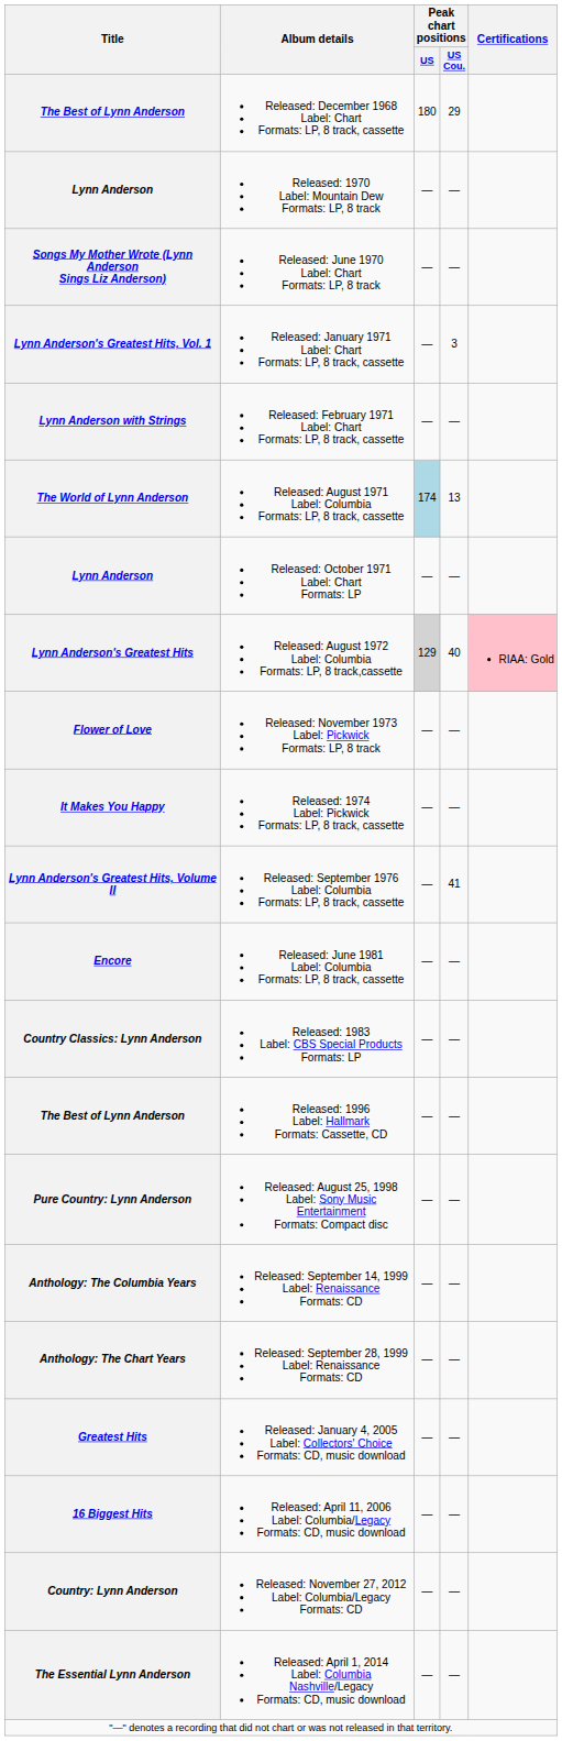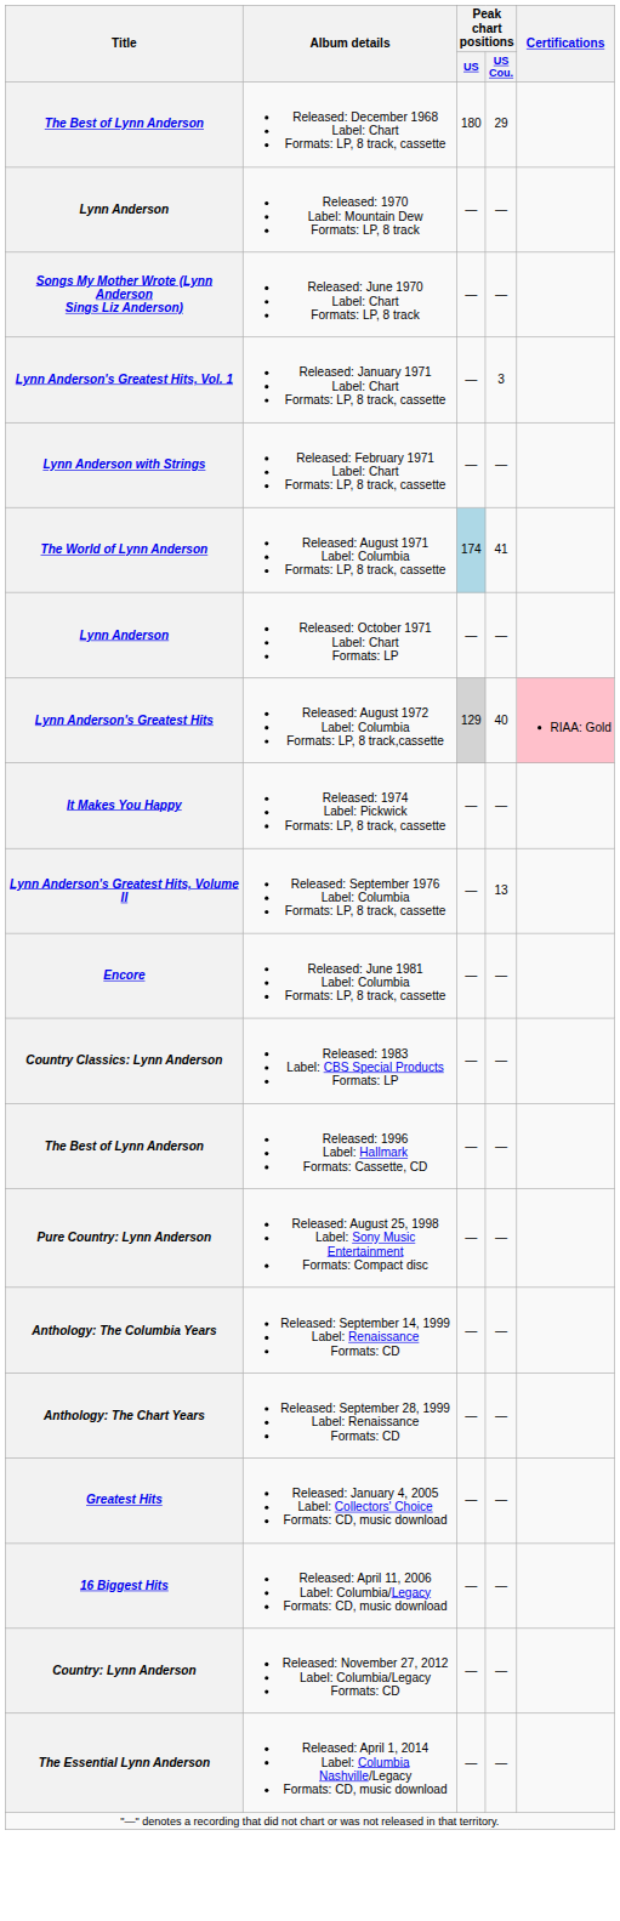 <table class="wikitable plainrowheaders" style="text-align:center;" border="1">
 <tr>
 <th scope="col" rowspan="2" style="width:19em;">Title</th>
 <th scope="col" rowspan="2" style="width:17em;">Album details</th>
 <th scope="col" colspan="2">Peak chart<br>positions</th>
 <th scope="col" rowspan="2"><a href='#'>Certifications</a></th>
 </tr>
 <tr>
 <th scope="col" style="width:2em;font-size:90%;"><a href='#'>US</a><br></th>
 <th scope="col" style="width:2em;font-size:90%;"><a href='#'>US<br>Cou.</a><br></th>
 </tr>
 <tr>
 <th scope="row"><em><a href='#'>The Best of Lynn Anderson</a></em></th>
 <td><br><ul><li>Released: December 1968</li><li>Label: Chart</li><li>Formats: LP, 8 track, cassette</li></ul></td>
 <td>180</td>
 <td>29</td>
 <td></td>
 </tr>
 <tr>
 <th scope="row"><em>Lynn Anderson</em></th>
 <td><br><ul><li>Released: 1970</li><li>Label: Mountain Dew</li><li>Formats: LP, 8 track</li></ul></td>
 <td>—</td>
 <td>—</td>
 <td></td>
 </tr>
 <tr>
 <th scope="row"><em><a href='#'>Songs My Mother Wrote (Lynn Anderson<br>Sings Liz Anderson)</a></em></th>
 <td><br><ul><li>Released: June 1970</li><li>Label: Chart</li><li>Formats: LP, 8 track</li></ul></td>
 <td>—</td>
 <td>—</td>
 <td></td>
 </tr>
 <tr>
 <th scope="row"><em><a href='#'>Lynn Anderson's Greatest Hits, Vol. 1</a></em></th>
 <td><br><ul><li>Released: January 1971</li><li>Label: Chart</li><li>Formats: LP, 8 track, cassette</li></ul></td>
 <td>—</td>
 <td>3</td>
 <td></td>
 </tr>
 <tr>
 <th scope="row"><em><a href='#'>Lynn Anderson with Strings</a></em></th>
 <td><br><ul><li>Released: February 1971</li><li>Label: Chart</li><li>Formats: LP, 8 track, cassette</li></ul></td>
 <td>—</td>
 <td>—</td>
 <td></td>
 </tr>
 <tr>
 <th scope="row"><em><a href='#'>The World of Lynn Anderson</a></em></th>
 <td><br><ul><li>Released: August 1971</li><li>Label: Columbia</li><li>Formats: LP, 8 track, cassette</li></ul></td>
 <td style="background: lightblue;">174</td>
-<td>13</td>
+<td>41</td>
 <td></td>
 </tr>
 <tr>
 <th scope="row"><em><a href='#'>Lynn Anderson</a></em></th>
 <td><br><ul><li>Released: October 1971</li><li>Label: Chart</li><li>Formats: LP</li></ul></td>
 <td>—</td>
 <td>—</td>
 <td></td>
 </tr>
 <tr>
 <th scope="row"><em><a href='#'>Lynn Anderson's Greatest Hits</a></em></th>
 <td><br><ul><li>Released: August 1972</li><li>Label: Columbia</li><li>Formats: LP, 8 track,cassette</li></ul></td>
 <td style="background: lightgrey;">129</td>
 <td>40</td>
 <td style="background: pink;"><br><ul><li>RIAA: Gold</li></ul></td>
 </tr>
 <tr>
-<th scope="row"><em><a href='#'>Flower of Love</a></em></th>
-<td><br><ul><li>Released: November 1973</li><li>Label: <a href='#'>Pickwick</a></li><li>Formats: LP, 8 track</li></ul></td>
-<td>—</td>
-<td>—</td>
-<td></td>
-</tr>
-<tr>
 <th scope="row"><em><a href='#'>It Makes You Happy</a></em></th>
 <td><br><ul><li>Released: 1974</li><li>Label: Pickwick</li><li>Formats: LP, 8 track, cassette</li></ul></td>
 <td>—</td>
 <td>—</td>
 <td></td>
 </tr>
 <tr>
 <th scope="row"><em><a href='#'>Lynn Anderson's Greatest Hits, Volume II</a></em></th>
 <td><br><ul><li>Released: September 1976</li><li>Label: Columbia</li><li>Formats: LP, 8 track, cassette</li></ul></td>
 <td>—</td>
-<td>41</td>
+<td>13</td>
 <td></td>
 </tr>
 <tr>
 <th scope="row"><em><a href='#'>Encore</a></em></th>
 <td><br><ul><li>Released: June 1981</li><li>Label: Columbia</li><li>Formats: LP, 8 track, cassette</li></ul></td>
 <td>—</td>
 <td>—</td>
 <td></td>
 </tr>
 <tr>
 <th scope="row"><em>Country Classics: Lynn Anderson</em></th>
 <td><br><ul><li>Released: 1983</li><li>Label: <a href='#'>CBS Special Products</a></li><li>Formats: LP</li></ul></td>
 <td>—</td>
 <td>—</td>
 <td></td>
 </tr>
 <tr>
 <th scope="row"><em>The Best of Lynn Anderson</em></th>
 <td><br><ul><li>Released: 1996</li><li>Label: <a href='#'>Hallmark</a></li><li>Formats: Cassette, CD</li></ul></td>
 <td>—</td>
 <td>—</td>
 <td></td>
 </tr>
 <tr>
 <th scope="row"><em>Pure Country: Lynn Anderson</em></th>
 <td><br><ul><li>Released: August 25, 1998</li><li>Label: <a href='#'>Sony Music Entertainment</a></li><li>Formats: Compact disc</li></ul></td>
 <td>—</td>
 <td>—</td>
 <td></td>
 </tr>
 <tr>
 <th scope="row"><em>Anthology: The Columbia Years</em></th>
 <td><br><ul><li>Released: September 14, 1999</li><li>Label: <a href='#'>Renaissance</a></li><li>Formats: CD</li></ul></td>
 <td>—</td>
 <td>—</td>
 <td></td>
 </tr>
 <tr>
 <th scope="row"><em>Anthology: The Chart Years</em></th>
 <td><br><ul><li>Released: September 28, 1999</li><li>Label: Renaissance</li><li>Formats: CD</li></ul></td>
 <td>—</td>
 <td>—</td>
 <td></td>
 </tr>
 <tr>
 <th scope="row"><em><a href='#'>Greatest Hits</a></em></th>
 <td><br><ul><li>Released: January 4, 2005</li><li>Label: <a href='#'>Collectors' Choice</a></li><li>Formats: CD, music download</li></ul></td>
 <td>—</td>
 <td>—</td>
 <td></td>
 </tr>
 <tr>
 <th scope="row"><em><a href='#'>16 Biggest Hits</a></em></th>
 <td><br><ul><li>Released: April 11, 2006</li><li>Label: Columbia/<a href='#'>Legacy</a></li><li>Formats: CD, music download</li></ul></td>
 <td>—</td>
 <td>—</td>
 <td></td>
 </tr>
 <tr>
 <th scope="row"><em>Country: Lynn Anderson</em></th>
 <td><br><ul><li>Released: November 27, 2012</li><li>Label: Columbia/Legacy</li><li>Formats: CD</li></ul></td>
 <td>—</td>
 <td>—</td>
 <td></td>
 </tr>
 <tr>
 <th scope="row"><em>The Essential Lynn Anderson</em></th>
 <td><br><ul><li>Released: April 1, 2014</li><li>Label: <a href='#'>Columbia Nashville</a>/Legacy</li><li>Formats: CD, music download</li></ul></td>
 <td>—</td>
 <td>—</td>
 <td></td>
 </tr>
 <tr>
 <td colspan="5" style="font-size:90%">"—" denotes a recording that did not chart or was not released in that territory.</td>
 </tr>
 </table>
